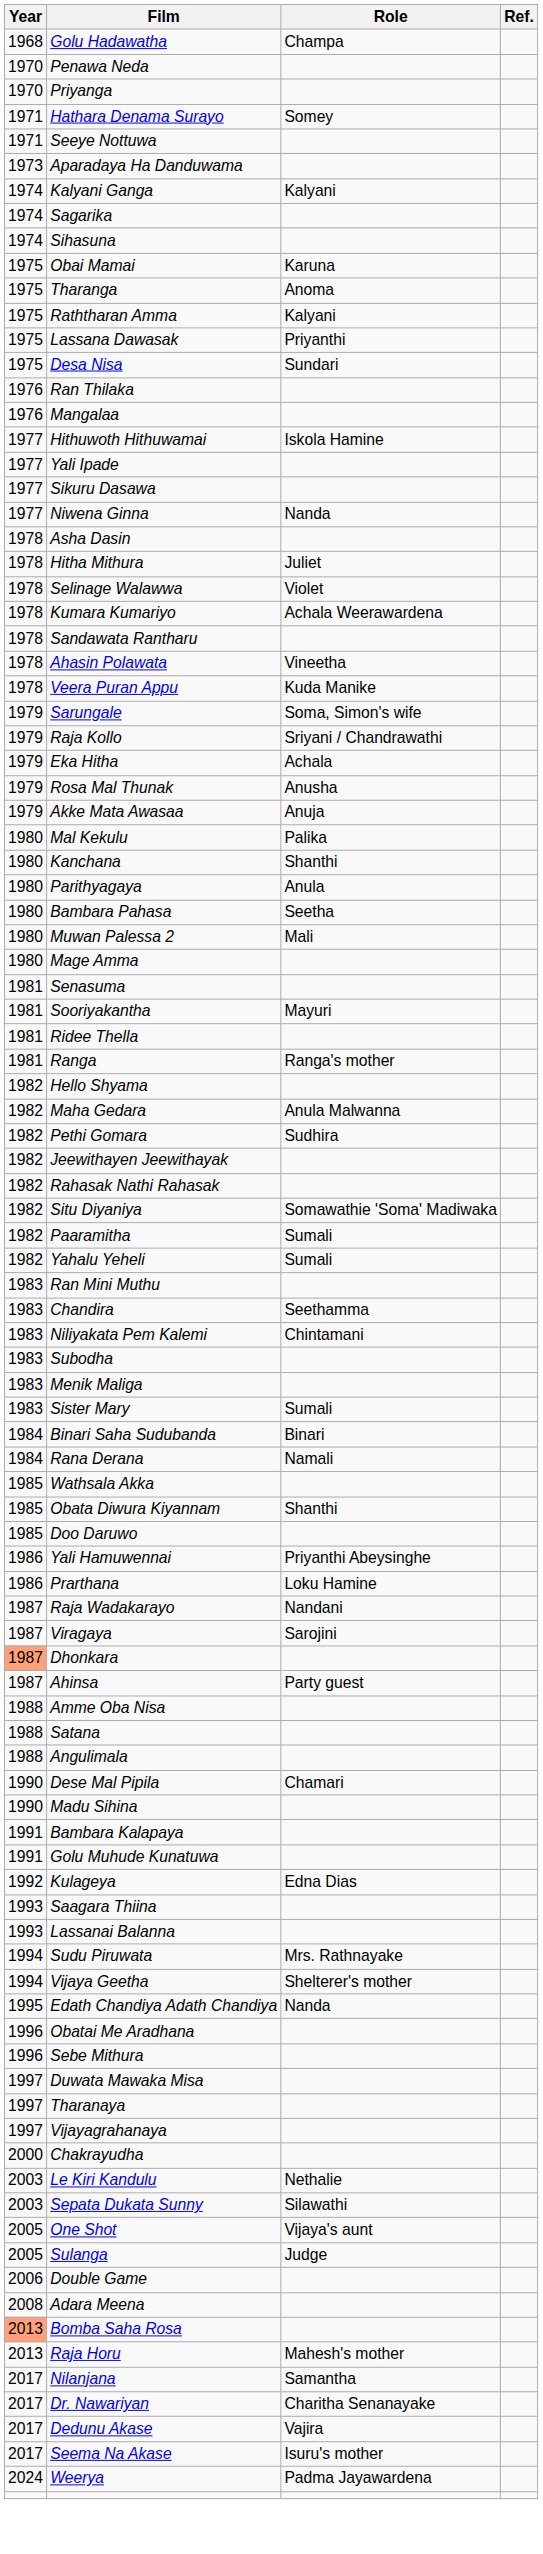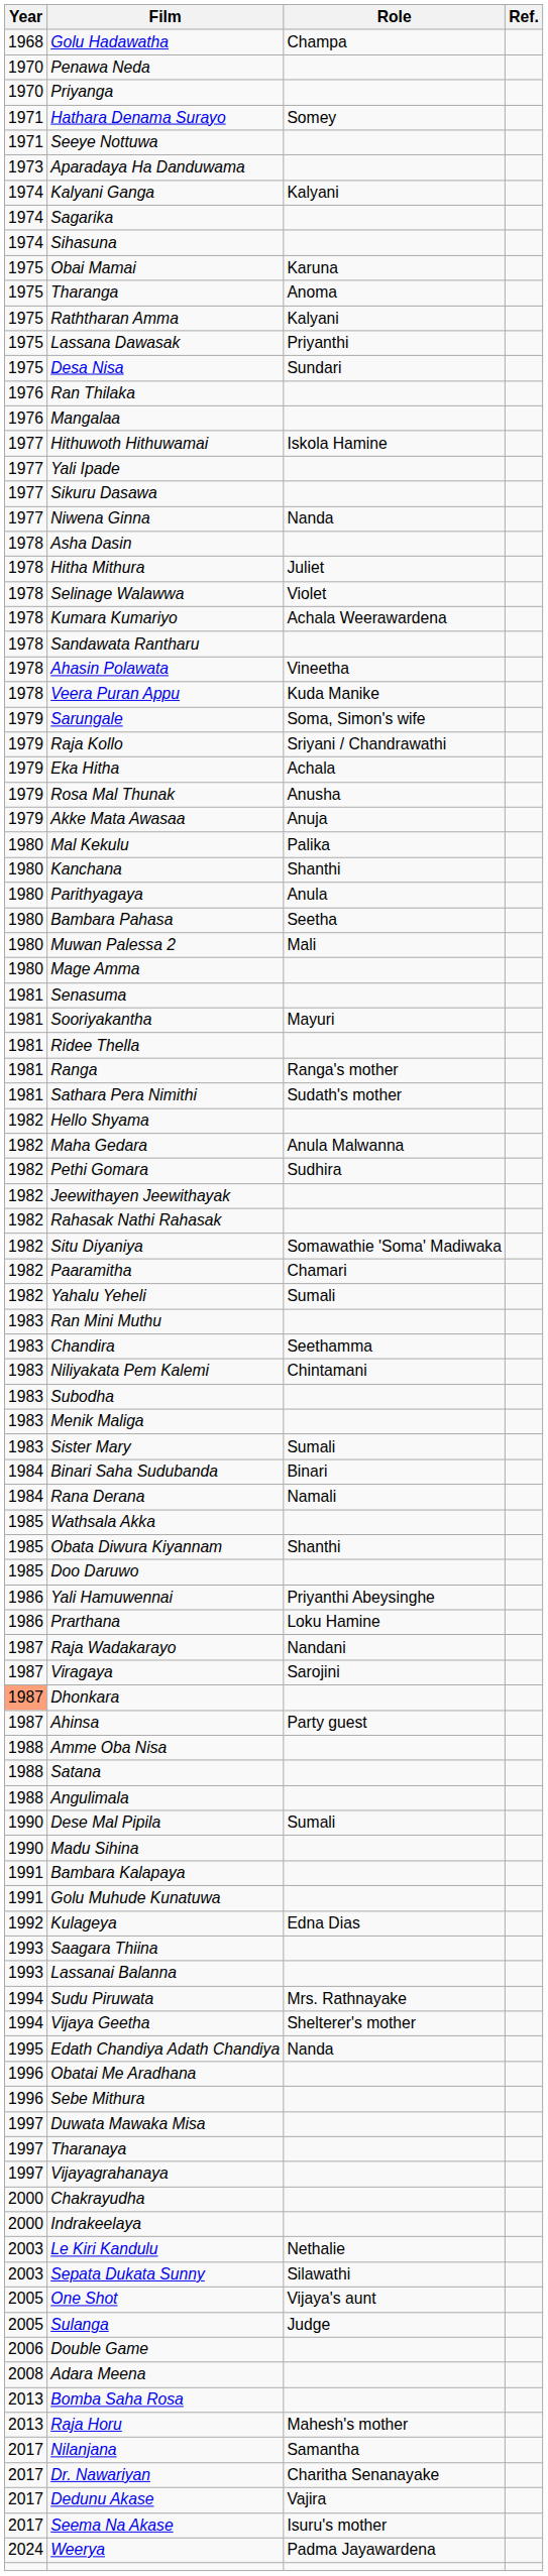 <table class="wikitable">
 <tr>
 <th>Year</th>
 <th>Film</th>
 <th>Role</th>
 <th>Ref.</th>
 </tr>
 <tr>
 <td>1968</td>
 <td><em><a href='#'>Golu Hadawatha</a></em></td>
 <td>Champa</td>
 <td></td>
 </tr>
 <tr>
 <td>1970</td>
 <td><em>Penawa Neda</em></td>
 <td></td>
 <td></td>
 </tr>
 <tr>
 <td>1970</td>
 <td><em>Priyanga</em></td>
 <td></td>
 <td></td>
 </tr>
 <tr>
 <td>1971</td>
 <td><em><a href='#'>Hathara Denama Surayo</a></em></td>
 <td>Somey</td>
 <td></td>
 </tr>
 <tr>
 <td>1971</td>
 <td><em>Seeye Nottuwa</em></td>
 <td></td>
 <td></td>
 </tr>
 <tr>
 <td>1973</td>
 <td><em>Aparadaya Ha Danduwama</em></td>
 <td></td>
 <td></td>
 </tr>
 <tr>
 <td>1974</td>
 <td><em>Kalyani Ganga</em></td>
 <td>Kalyani</td>
 <td></td>
 </tr>
 <tr>
 <td>1974</td>
 <td><em>Sagarika</em></td>
 <td></td>
 <td></td>
 </tr>
 <tr>
 <td>1974</td>
 <td><em>Sihasuna</em></td>
 <td></td>
 <td></td>
 </tr>
 <tr>
 <td>1975</td>
 <td><em>Obai Mamai</em></td>
 <td>Karuna</td>
 <td></td>
 </tr>
 <tr>
 <td>1975</td>
 <td><em>Tharanga</em></td>
 <td>Anoma</td>
 <td></td>
 </tr>
 <tr>
 <td>1975</td>
 <td><em>Raththaran Amma</em></td>
 <td>Kalyani</td>
 <td></td>
 </tr>
 <tr>
 <td>1975</td>
 <td><em>Lassana Dawasak</em></td>
 <td>Priyanthi</td>
 <td></td>
 </tr>
 <tr>
 <td>1975</td>
 <td><em><a href='#'>Desa Nisa</a></em></td>
 <td>Sundari</td>
 <td></td>
 </tr>
 <tr>
 <td>1976</td>
 <td><em>Ran Thilaka</em></td>
 <td></td>
 <td></td>
 </tr>
 <tr>
 <td>1976</td>
 <td><em>Mangalaa</em></td>
 <td></td>
 <td></td>
 </tr>
 <tr>
 <td>1977</td>
 <td><em>Hithuwoth Hithuwamai</em></td>
 <td>Iskola Hamine</td>
 <td></td>
 </tr>
 <tr>
 <td>1977</td>
 <td><em>Yali Ipade</em></td>
 <td></td>
 <td></td>
 </tr>
 <tr>
 <td>1977</td>
 <td><em>Sikuru Dasawa</em></td>
 <td></td>
 <td></td>
 </tr>
 <tr>
 <td>1977</td>
 <td><em>Niwena Ginna</em></td>
 <td>Nanda</td>
 <td></td>
 </tr>
 <tr>
 <td>1978</td>
 <td><em>Asha Dasin</em></td>
 <td></td>
 <td></td>
 </tr>
 <tr>
 <td>1978</td>
 <td><em>Hitha Mithura</em></td>
 <td>Juliet</td>
 <td></td>
 </tr>
 <tr>
 <td>1978</td>
 <td><em>Selinage Walawwa</em></td>
 <td>Violet</td>
 <td></td>
 </tr>
 <tr>
 <td>1978</td>
 <td><em>Kumara Kumariyo</em></td>
 <td>Achala Weerawardena</td>
 <td></td>
 </tr>
 <tr>
 <td>1978</td>
 <td><em>Sandawata Rantharu</em></td>
 <td></td>
 <td></td>
 </tr>
 <tr>
 <td>1978</td>
 <td><em><a href='#'>Ahasin Polawata</a></em></td>
 <td>Vineetha</td>
 <td></td>
 </tr>
 <tr>
 <td>1978</td>
 <td><em><a href='#'>Veera Puran Appu</a></em></td>
 <td>Kuda Manike</td>
 <td></td>
 </tr>
 <tr>
 <td>1979</td>
 <td><em><a href='#'>Sarungale</a></em></td>
 <td>Soma, Simon's wife</td>
 <td></td>
 </tr>
 <tr>
 <td>1979</td>
 <td><em>Raja Kollo</em></td>
 <td>Sriyani / Chandrawathi</td>
 <td></td>
 </tr>
 <tr>
 <td>1979</td>
 <td><em>Eka Hitha</em></td>
 <td>Achala</td>
 <td></td>
 </tr>
 <tr>
 <td>1979</td>
 <td><em>Rosa Mal Thunak</em></td>
 <td>Anusha</td>
 <td></td>
 </tr>
 <tr>
 <td>1979</td>
 <td><em>Akke Mata Awasaa</em></td>
 <td>Anuja</td>
 <td></td>
 </tr>
 <tr>
 <td>1980</td>
 <td><em>Mal Kekulu</em></td>
 <td>Palika</td>
 <td></td>
 </tr>
 <tr>
 <td>1980</td>
 <td><em>Kanchana</em></td>
 <td>Shanthi</td>
 <td></td>
 </tr>
 <tr>
 <td>1980</td>
 <td><em>Parithyagaya</em></td>
 <td>Anula</td>
 <td></td>
 </tr>
 <tr>
 <td>1980</td>
 <td><em>Bambara Pahasa</em></td>
 <td>Seetha</td>
 <td></td>
 </tr>
 <tr>
 <td>1980</td>
 <td><em>Muwan Palessa 2</em></td>
 <td>Mali</td>
 <td></td>
 </tr>
 <tr>
 <td>1980</td>
 <td><em>Mage Amma</em></td>
 <td></td>
 <td></td>
 </tr>
 <tr>
 <td>1981</td>
 <td><em>Senasuma</em></td>
 <td></td>
 <td></td>
 </tr>
 <tr>
 <td>1981</td>
 <td><em>Sooriyakantha</em></td>
 <td>Mayuri</td>
 <td></td>
 </tr>
 <tr>
 <td>1981</td>
 <td><em>Ridee Thella</em></td>
 <td></td>
 <td></td>
 </tr>
 <tr>
 <td>1981</td>
 <td><em>Ranga</em></td>
 <td>Ranga's mother</td>
 <td></td>
 </tr>
 <tr>
+<td>1981</td>
+<td><em>Sathara Pera Nimithi</em></td>
+<td>Sudath's mother</td>
+<td></td>
+</tr>
+<tr>
 <td>1982</td>
 <td><em>Hello Shyama</em></td>
 <td></td>
 <td></td>
 </tr>
 <tr>
 <td>1982</td>
 <td><em>Maha Gedara</em></td>
 <td>Anula Malwanna</td>
 <td></td>
 </tr>
 <tr>
 <td>1982</td>
 <td><em>Pethi Gomara</em></td>
 <td>Sudhira</td>
 <td></td>
 </tr>
 <tr>
 <td>1982</td>
 <td><em>Jeewithayen Jeewithayak</em></td>
 <td></td>
 <td></td>
 </tr>
 <tr>
 <td>1982</td>
 <td><em>Rahasak Nathi Rahasak</em></td>
 <td></td>
 <td></td>
 </tr>
 <tr>
 <td>1982</td>
 <td><em>Situ Diyaniya</em></td>
 <td>Somawathie 'Soma' Madiwaka</td>
 <td></td>
 </tr>
 <tr>
 <td>1982</td>
 <td><em>Paaramitha</em></td>
-<td>Sumali</td>
+<td>Chamari</td>
 <td></td>
 </tr>
 <tr>
 <td>1982</td>
 <td><em>Yahalu Yeheli</em></td>
 <td>Sumali</td>
 <td></td>
 </tr>
 <tr>
 <td>1983</td>
 <td><em>Ran Mini Muthu</em></td>
 <td></td>
 <td></td>
 </tr>
 <tr>
 <td>1983</td>
 <td><em>Chandira</em></td>
 <td>Seethamma</td>
 <td></td>
 </tr>
 <tr>
 <td>1983</td>
 <td><em>Niliyakata Pem Kalemi</em></td>
 <td>Chintamani</td>
 <td></td>
 </tr>
 <tr>
 <td>1983</td>
 <td><em>Subodha</em></td>
 <td></td>
 <td></td>
 </tr>
 <tr>
 <td>1983</td>
 <td><em>Menik Maliga</em></td>
 <td></td>
 <td></td>
 </tr>
 <tr>
 <td>1983</td>
 <td><em>Sister Mary</em></td>
 <td>Sumali</td>
 <td></td>
 </tr>
 <tr>
 <td>1984</td>
 <td><em>Binari Saha Sudubanda</em></td>
 <td>Binari</td>
 <td></td>
 </tr>
 <tr>
 <td>1984</td>
 <td><em>Rana Derana</em></td>
 <td>Namali</td>
 <td></td>
 </tr>
 <tr>
 <td>1985</td>
 <td><em>Wathsala Akka</em></td>
 <td></td>
 <td></td>
 </tr>
 <tr>
 <td>1985</td>
 <td><em>Obata Diwura Kiyannam</em></td>
 <td>Shanthi</td>
 <td></td>
 </tr>
 <tr>
 <td>1985</td>
 <td><em>Doo Daruwo</em></td>
 <td></td>
 <td></td>
 </tr>
 <tr>
 <td>1986</td>
 <td><em>Yali Hamuwennai</em></td>
 <td>Priyanthi Abeysinghe</td>
 <td></td>
 </tr>
 <tr>
 <td>1986</td>
 <td><em>Prarthana</em></td>
 <td>Loku Hamine</td>
 <td></td>
 </tr>
 <tr>
 <td>1987</td>
 <td><em>Raja Wadakarayo</em></td>
 <td>Nandani</td>
 <td></td>
 </tr>
 <tr>
 <td>1987</td>
 <td><em>Viragaya</em></td>
 <td>Sarojini</td>
 <td></td>
 </tr>
 <tr>
 <td style="background: lightsalmon;">1987</td>
 <td><em>Dhonkara</em></td>
 <td></td>
 <td></td>
 </tr>
 <tr>
 <td>1987</td>
 <td><em>Ahinsa</em></td>
 <td>Party guest</td>
 <td></td>
 </tr>
 <tr>
 <td>1988</td>
 <td><em>Amme Oba Nisa</em></td>
 <td></td>
 <td></td>
 </tr>
 <tr>
 <td>1988</td>
 <td><em>Satana</em></td>
 <td></td>
 <td></td>
 </tr>
 <tr>
 <td>1988</td>
 <td><em>Angulimala</em></td>
 <td></td>
 <td></td>
 </tr>
 <tr>
 <td>1990</td>
 <td><em>Dese Mal Pipila</em></td>
-<td>Chamari</td>
+<td>Sumali</td>
 <td></td>
 </tr>
 <tr>
 <td>1990</td>
 <td><em>Madu Sihina</em></td>
 <td></td>
 <td></td>
 </tr>
 <tr>
 <td>1991</td>
 <td><em>Bambara Kalapaya</em></td>
 <td></td>
 <td></td>
 </tr>
 <tr>
 <td>1991</td>
 <td><em>Golu Muhude Kunatuwa</em></td>
 <td></td>
 <td></td>
 </tr>
 <tr>
 <td>1992</td>
 <td><em>Kulageya</em></td>
 <td>Edna Dias</td>
 <td></td>
 </tr>
 <tr>
 <td>1993</td>
 <td><em>Saagara Thiina</em></td>
 <td></td>
 <td></td>
 </tr>
 <tr>
 <td>1993</td>
 <td><em>Lassanai Balanna</em></td>
 <td></td>
 <td></td>
 </tr>
 <tr>
 <td>1994</td>
 <td><em>Sudu Piruwata</em></td>
 <td>Mrs. Rathnayake</td>
 <td></td>
 </tr>
 <tr>
 <td>1994</td>
 <td><em>Vijaya Geetha</em></td>
 <td>Shelterer's mother</td>
 <td></td>
 </tr>
 <tr>
 <td>1995</td>
 <td><em>Edath Chandiya Adath Chandiya</em></td>
 <td>Nanda</td>
 <td></td>
 </tr>
 <tr>
 <td>1996</td>
 <td><em>Obatai Me Aradhana</em></td>
 <td></td>
 <td></td>
 </tr>
 <tr>
 <td>1996</td>
 <td><em>Sebe Mithura</em></td>
 <td></td>
 <td></td>
 </tr>
 <tr>
 <td>1997</td>
 <td><em>Duwata Mawaka Misa</em></td>
 <td></td>
 <td></td>
 </tr>
 <tr>
 <td>1997</td>
 <td><em>Tharanaya</em></td>
 <td></td>
 <td></td>
 </tr>
 <tr>
 <td>1997</td>
 <td><em>Vijayagrahanaya</em></td>
 <td></td>
 <td></td>
 </tr>
 <tr>
 <td>2000</td>
 <td><em>Chakrayudha</em></td>
 <td></td>
 <td></td>
 </tr>
 <tr>
+<td>2000</td>
+<td><em>Indrakeelaya</em></td>
+<td></td>
+<td></td>
+</tr>
+<tr>
 <td>2003</td>
 <td><em><a href='#'>Le Kiri Kandulu</a></em></td>
 <td>Nethalie</td>
 <td></td>
 </tr>
 <tr>
 <td>2003</td>
 <td><em><a href='#'>Sepata Dukata Sunny</a></em></td>
 <td>Silawathi</td>
 <td></td>
 </tr>
 <tr>
 <td>2005</td>
 <td><em><a href='#'>One Shot</a></em></td>
 <td>Vijaya's aunt</td>
 <td></td>
 </tr>
 <tr>
 <td>2005</td>
 <td><em><a href='#'>Sulanga</a></em></td>
 <td>Judge</td>
 <td></td>
 </tr>
 <tr>
 <td>2006</td>
 <td><em>Double Game</em></td>
 <td></td>
 <td></td>
 </tr>
 <tr>
 <td>2008</td>
 <td><em>Adara Meena</em></td>
 <td></td>
 <td></td>
 </tr>
 <tr>
-<td style="background: lightsalmon;">2013</td>
+<td>2013</td>
 <td><em><a href='#'>Bomba Saha Rosa</a></em></td>
 <td></td>
 <td></td>
 </tr>
 <tr>
 <td>2013</td>
 <td><em><a href='#'>Raja Horu</a></em></td>
 <td>Mahesh's mother</td>
 <td></td>
 </tr>
 <tr>
 <td>2017</td>
 <td><em><a href='#'>Nilanjana</a></em></td>
 <td>Samantha</td>
 <td></td>
 </tr>
 <tr>
 <td>2017</td>
 <td><em><a href='#'>Dr. Nawariyan</a></em></td>
 <td>Charitha Senanayake</td>
 <td></td>
 </tr>
 <tr>
 <td>2017</td>
 <td><em><a href='#'>Dedunu Akase</a></em></td>
 <td>Vajira</td>
 <td></td>
 </tr>
 <tr>
 <td>2017</td>
 <td><em><a href='#'>Seema Na Akase</a></em></td>
 <td>Isuru's mother</td>
 <td></td>
 </tr>
 <tr>
 <td>2024</td>
 <td><em><a href='#'>Weerya</a></em></td>
 <td>Padma Jayawardena</td>
 <td></td>
 </tr>
 <tr>
 <td></td>
 <td></td>
 <td></td>
 <td></td>
 </tr>
 </table>
